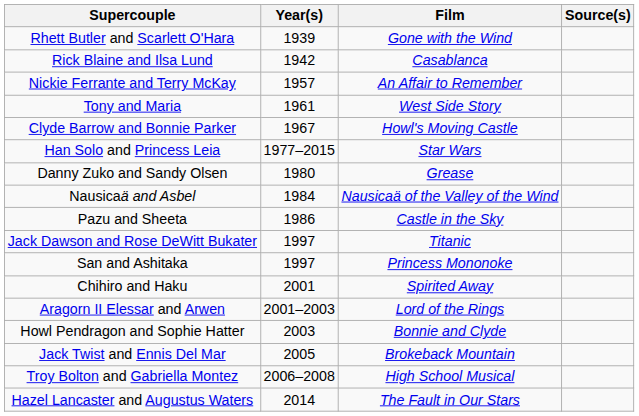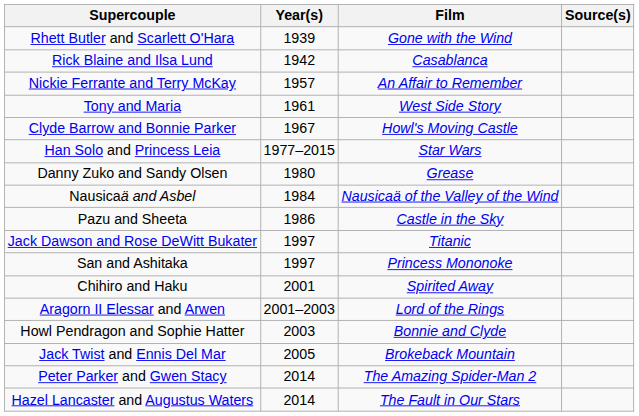 <table class="wikitable plainrowheaders" style="text-align:center">
 <tr>
 <th scope="col">Supercouple</th>
 <th scope="col">Year(s)</th>
 <th scope="col">Film</th>
 <th scope="col">Source(s)</th>
 </tr>
 <tr>
 <td scope="row"><a href='#'>Rhett Butler</a> and <a href='#'>Scarlett O'Hara</a></td>
 <td>1939</td>
 <td><em><a href='#'>Gone with the Wind</a></em></td>
 <td></td>
 </tr>
 <tr>
 <td scope="row"><a href='#'>Rick Blaine and Ilsa Lund</a></td>
 <td>1942</td>
 <td><em><a href='#'>Casablanca</a></em></td>
 <td></td>
 </tr>
 <tr>
 <td scope="row"><a href='#'>Nickie Ferrante and Terry McKay</a></td>
 <td>1957</td>
 <td><em><a href='#'>An Affair to Remember</a></em></td>
 <td></td>
 </tr>
 <tr>
 <td scope="row"><a href='#'>Tony and Maria</a></td>
 <td>1961</td>
 <td><em><a href='#'>West Side Story</a></em></td>
 <td></td>
 </tr>
 <tr>
 <td scope="row"><a href='#'>Clyde Barrow and Bonnie Parker</a></td>
 <td>1967</td>
 <td><em><a href='#'>Howl's Moving Castle</a></em></td>
 <td></td>
 </tr>
 <tr>
 <td><a href='#'>Han Solo</a> and <a href='#'>Princess Leia</a></td>
 <td>1977–2015</td>
 <td><em><a href='#'>Star Wars</a></em></td>
 <td></td>
 </tr>
 <tr>
 <td Scope="row">Danny Zuko and Sandy Olsen</td>
 <td>1980</td>
 <td><em><a href='#'>Grease</a></em></td>
 <td></td>
 </tr>
 <tr>
 <td>Nausica<em>ä and Asbel</em></td>
 <td>1984</td>
 <td><em><a href='#'>Nausicaä of the Valley of the Wind</a></em></td>
 <td></td>
 </tr>
 <tr>
 <td>Pazu and Sheeta</td>
 <td>1986</td>
 <td><em><a href='#'>Castle in the Sky</a></em></td>
 <td></td>
 </tr>
 <tr>
 <td scope="row"><a href='#'>Jack Dawson and Rose DeWitt Bukater</a></td>
 <td>1997</td>
 <td><em><a href='#'>Titanic</a></em></td>
 <td></td>
 </tr>
 <tr>
 <td>San and Ashitaka</td>
 <td>1997</td>
 <td><em><a href='#'>Princess Mononoke</a></em></td>
 <td></td>
 </tr>
 <tr>
 <td>Chihiro and Haku</td>
 <td>2001</td>
 <td><em><a href='#'>Spirited Away</a></em></td>
 <td></td>
 </tr>
 <tr>
 <td><a href='#'>Aragorn II Elessar</a> and <a href='#'>Arwen</a></td>
 <td>2001–2003</td>
 <td><a href='#'><em>Lord of the Rings</em></a></td>
 <td></td>
 </tr>
 <tr>
 <td>Howl Pendragon and Sophie Hatter</td>
 <td>2003</td>
 <td><em><a href='#'>Bonnie and Clyde</a></em></td>
 <td></td>
 </tr>
 <tr>
 <td scope="row"><a href='#'>Jack Twist</a> and <a href='#'>Ennis Del Mar</a></td>
 <td>2005</td>
 <td><em><a href='#'>Brokeback Mountain</a></em></td>
 <td></td>
 </tr>
 <tr>
-<td><a href='#'>Troy Bolton</a> and <a href='#'>Gabriella Montez</a></td>
-<td>2006–2008</td>
-<td><a href='#'><em>High School Musical</em></a></td>
+<td><a href='#'>Peter Parker</a> and <a href='#'>Gwen Stacy</a></td>
+<td>2014</td>
+<td><em><a href='#'>The Amazing Spider-Man 2</a></em></td>
 <td></td>
 </tr>
 <tr>
 <td><a href='#'>Hazel Lancaster</a> and <a href='#'>Augustus Waters</a></td>
 <td>2014</td>
 <td><em><a href='#'>The Fault in Our Stars</a></em></td>
 <td></td>
 </tr>
 </table>
